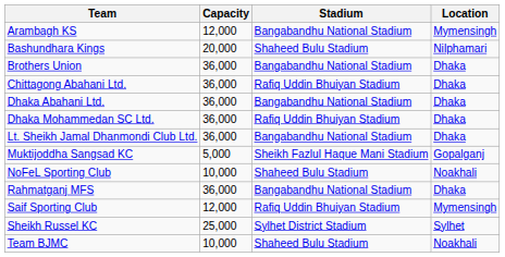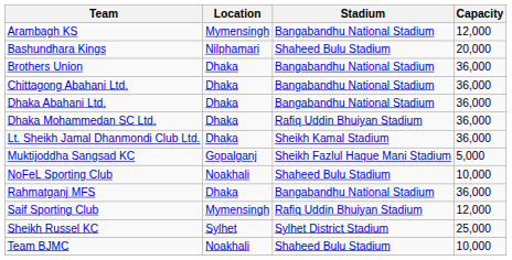 <table class="wikitable sortable">
 <tr>
 <th>Team</th>
+<th>Location</th>
+<th>Stadium</th>
 <th>Capacity</th>
-<th>Stadium</th>
-<th>Location</th>
 </tr>
 <tr>
 <td><a href='#'>Arambagh KS</a></td>
+<td><a href='#'>Mymensingh</a></td>
+<td><a href='#'>Bangabandhu National Stadium</a></td>
 <td>12,000</td>
-<td><a href='#'>Bangabandhu National Stadium</a></td>
-<td><a href='#'>Mymensingh</a></td>
 </tr>
 <tr>
 <td><a href='#'>Bashundhara Kings</a></td>
+<td><a href='#'>Nilphamari</a></td>
+<td><a href='#'>Shaheed Bulu Stadium</a></td>
 <td>20,000</td>
-<td><a href='#'>Shaheed Bulu Stadium</a></td>
-<td><a href='#'>Nilphamari</a></td>
 </tr>
 <tr>
 <td><a href='#'>Brothers Union</a></td>
+<td><a href='#'>Dhaka</a></td>
+<td><a href='#'>Bangabandhu National Stadium</a></td>
 <td>36,000</td>
-<td><a href='#'>Bangabandhu National Stadium</a></td>
-<td><a href='#'>Dhaka</a></td>
 </tr>
 <tr>
 <td><a href='#'>Chittagong Abahani Ltd.</a></td>
+<td><a href='#'>Dhaka</a></td>
+<td><a href='#'>Bangabandhu National Stadium</a></td>
 <td>36,000</td>
-<td><a href='#'>Rafiq Uddin Bhuiyan Stadium</a></td>
-<td><a href='#'>Dhaka</a></td>
 </tr>
 <tr>
 <td><a href='#'>Dhaka Abahani Ltd.</a></td>
+<td><a href='#'>Dhaka</a></td>
+<td><a href='#'>Bangabandhu National Stadium</a></td>
 <td>36,000</td>
-<td><a href='#'>Bangabandhu National Stadium</a></td>
-<td><a href='#'>Dhaka</a></td>
 </tr>
 <tr>
 <td><a href='#'>Dhaka Mohammedan SC Ltd.</a></td>
+<td><a href='#'>Dhaka</a></td>
+<td><a href='#'>Rafiq Uddin Bhuiyan Stadium</a></td>
 <td>36,000</td>
-<td><a href='#'>Rafiq Uddin Bhuiyan Stadium</a></td>
-<td><a href='#'>Dhaka</a></td>
 </tr>
 <tr>
 <td><a href='#'>Lt. Sheikh Jamal Dhanmondi Club Ltd.</a></td>
+<td><a href='#'>Dhaka</a></td>
+<td><a href='#'>Sheikh Kamal Stadium</a></td>
 <td>36,000</td>
-<td><a href='#'>Bangabandhu National Stadium</a></td>
-<td><a href='#'>Dhaka</a></td>
 </tr>
 <tr>
 <td><a href='#'>Muktijoddha Sangsad KC</a></td>
+<td><a href='#'>Gopalganj</a></td>
+<td><a href='#'>Sheikh Fazlul Haque Mani Stadium</a></td>
 <td>5,000</td>
-<td><a href='#'>Sheikh Fazlul Haque Mani Stadium</a></td>
-<td><a href='#'>Gopalganj</a></td>
 </tr>
 <tr>
 <td><a href='#'>NoFeL Sporting Club</a></td>
+<td><a href='#'>Noakhali</a></td>
+<td><a href='#'>Shaheed Bulu Stadium</a></td>
 <td>10,000</td>
-<td><a href='#'>Shaheed Bulu Stadium</a></td>
-<td><a href='#'>Noakhali</a></td>
 </tr>
 <tr>
 <td><a href='#'>Rahmatganj MFS</a></td>
+<td><a href='#'>Dhaka</a></td>
+<td><a href='#'>Bangabandhu National Stadium</a></td>
 <td>36,000</td>
-<td><a href='#'>Bangabandhu National Stadium</a></td>
-<td><a href='#'>Dhaka</a></td>
 </tr>
 <tr>
 <td><a href='#'>Saif Sporting Club</a></td>
+<td><a href='#'>Mymensingh</a></td>
+<td><a href='#'>Rafiq Uddin Bhuiyan Stadium</a></td>
 <td>12,000</td>
-<td><a href='#'>Rafiq Uddin Bhuiyan Stadium</a></td>
-<td><a href='#'>Mymensingh</a></td>
 </tr>
 <tr>
 <td><a href='#'>Sheikh Russel KC</a></td>
+<td><a href='#'>Sylhet</a></td>
+<td><a href='#'>Sylhet District Stadium</a></td>
 <td>25,000</td>
-<td><a href='#'>Sylhet District Stadium</a></td>
-<td><a href='#'>Sylhet</a></td>
 </tr>
 <tr>
 <td><a href='#'>Team BJMC</a></td>
+<td><a href='#'>Noakhali</a></td>
+<td><a href='#'>Shaheed Bulu Stadium</a></td>
 <td>10,000</td>
-<td><a href='#'>Shaheed Bulu Stadium</a></td>
-<td><a href='#'>Noakhali</a></td>
 </tr>
 </table>
